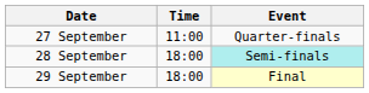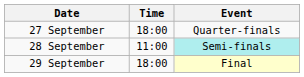 <table class = "wikitable" style="text-align:center;">
 <tr>
 <th width=150>Date</th>
 <th width=50>Time</th>
 <th width=150>Event</th>
 </tr>
 <tr>
 <td>27 September</td>
-<td>11:00</td>
+<td>18:00</td>
 <td>Quarter-finals</td>
 </tr>
 <tr>
 <td>28 September</td>
-<td>18:00</td>
+<td>11:00</td>
 <td style="background: paleturquoise;">Semi-finals</td>
 </tr>
 <tr>
 <td>29 September</td>
 <td>18:00</td>
 <td bgcolor=ffffcc>Final</td>
 </tr>
 </table>
